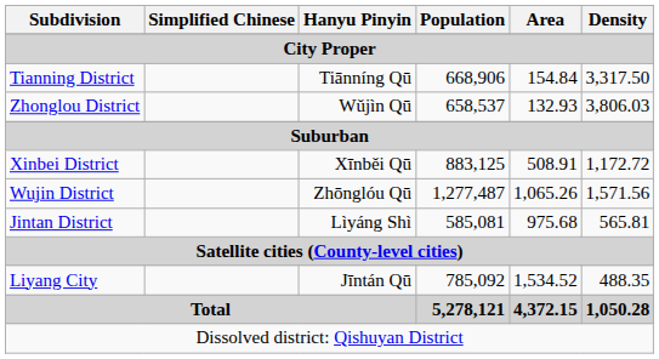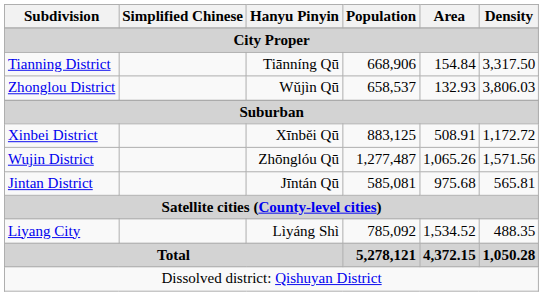 <table class="wikitable">
 <tr>
 <th scope="col">Subdivision</th>
 <th scope="col">Simplified Chinese</th>
 <th scope="col">Hanyu Pinyin</th>
 <th scope="col">Population </th>
 <th scope="col">Area </th>
 <th scope="col">Density </th>
 </tr>
 <tr>
 </tr>
 <tr style="background:#d3d3d3;">
 <td colspan="6" style="text-align: center;"><strong>City Proper</strong></td>
 </tr>
 <tr>
 <td><a href='#'>Tianning District</a></td>
 <td></td>
 <td align=right>Tiānníng Qū</td>
 <td align=right>668,906</td>
 <td align=right>154.84</td>
 <td align=right>3,317.50</td>
 </tr>
 <tr>
 <td><a href='#'>Zhonglou District</a></td>
 <td></td>
 <td align=right>Wǔjìn Qū</td>
 <td align=right>658,537</td>
 <td align=right>132.93</td>
 <td align=right>3,806.03</td>
 </tr>
 <tr>
 </tr>
 <tr style="background:#d3d3d3;">
 <td colspan="6" style="text-align: center;"><strong>Suburban</strong></td>
 </tr>
 <tr>
 <td><a href='#'>Xinbei District</a></td>
 <td></td>
 <td align=right>Xīnběi Qū</td>
 <td align=right>883,125</td>
 <td align=right>508.91</td>
 <td align=right>1,172.72</td>
 </tr>
 <tr>
 <td><a href='#'>Wujin District</a></td>
 <td></td>
 <td align=right>Zhōnglóu Qū</td>
 <td align=right>1,277,487</td>
 <td align=right>1,065.26</td>
 <td align=right>1,571.56</td>
 </tr>
 <tr>
 <td><a href='#'>Jintan District</a></td>
 <td></td>
-<td align=right>Lìyáng Shì</td>
+<td align=right>Jīntán Qū</td>
 <td align=right>585,081</td>
 <td align=right>975.68</td>
 <td align=right>565.81</td>
 </tr>
 <tr style="background:#d3d3d3;">
 <td colspan="6" style="text-align: center;"><strong>Satellite cities (<a href='#'>County-level cities</a>)</strong></td>
 </tr>
 <tr>
 <td><a href='#'>Liyang City</a></td>
 <td></td>
-<td align=right>Jīntán Qū</td>
+<td align=right>Lìyáng Shì</td>
 <td align=right>785,092</td>
 <td align=right>1,534.52</td>
 <td align=right>488.35</td>
 </tr>
 <tr style="background:#d3d3d3;">
 <td colspan=3 style="text-align: center;"><strong>Total</strong></td>
 <td align=right><strong>5,278,121</strong></td>
 <td align=right><strong>4,372.15</strong></td>
 <td align=right><strong>1,050.28</strong></td>
 </tr>
 <tr>
 <td colspan="6" style="text-align: center;">Dissolved district: <a href='#'>Qishuyan District</a></td>
 </tr>
 </table>
